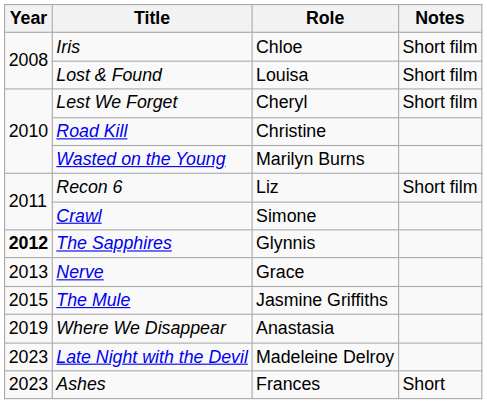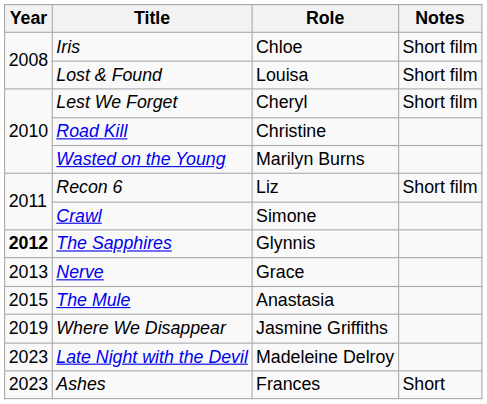 <table class="wikitable sortable">
 <tr>
 <th>Year</th>
 <th>Title</th>
 <th>Role</th>
 <th class="unsortable">Notes</th>
 </tr>
 <tr>
 <td rowspan="2">2008</td>
 <td><em>Iris</em></td>
 <td>Chloe</td>
 <td>Short film</td>
 </tr>
 <tr>
 <td><em>Lost & Found</em></td>
 <td>Louisa</td>
 <td>Short film</td>
 </tr>
 <tr>
 <td rowspan="3">2010</td>
 <td><em>Lest We Forget</em></td>
 <td>Cheryl</td>
 <td>Short film</td>
 </tr>
 <tr>
 <td><em><a href='#'>Road Kill</a></em></td>
 <td>Christine</td>
 <td></td>
 </tr>
 <tr>
 <td><em><a href='#'>Wasted on the Young</a></em></td>
 <td>Marilyn Burns</td>
 <td></td>
 </tr>
 <tr>
 <td rowspan="2">2011</td>
 <td><em>Recon 6</em></td>
 <td>Liz</td>
 <td>Short film</td>
 </tr>
 <tr>
 <td><em><a href='#'>Crawl</a></em></td>
 <td>Simone</td>
 <td></td>
 </tr>
 <tr>
 <td><strong>2012</strong></td>
 <td><em><a href='#'>The Sapphires</a></em></td>
 <td>Glynnis</td>
 <td></td>
 </tr>
 <tr>
 <td>2013</td>
 <td><em><a href='#'>Nerve</a></em></td>
 <td>Grace</td>
 <td></td>
 </tr>
 <tr>
 <td>2015</td>
 <td><em><a href='#'>The Mule</a></em></td>
-<td>Jasmine Griffiths</td>
+<td>Anastasia</td>
 <td></td>
 </tr>
 <tr>
 <td>2019</td>
 <td><em>Where We Disappear</em></td>
-<td>Anastasia</td>
+<td>Jasmine Griffiths</td>
 <td></td>
 </tr>
 <tr>
 <td>2023</td>
 <td><em><a href='#'>Late Night with the Devil</a></em></td>
 <td>Madeleine Delroy</td>
 <td></td>
 </tr>
 <tr>
 <td>2023</td>
 <td><em>Ashes</em></td>
 <td>Frances</td>
 <td>Short</td>
 </tr>
 </table>
